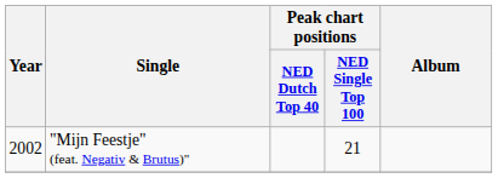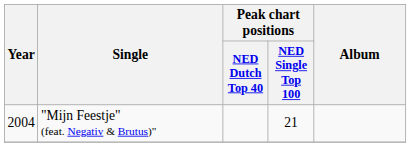 <table class="wikitable">
 <tr>
 <th align="center" rowspan="2" width="10">Year</th>
 <th align="center" rowspan="2" width="210">Single</th>
 <th align="center" colspan="2" width="100">Peak chart positions</th>
 <th align="center" rowspan="2" width="100">Album</th>
 </tr>
 <tr>
 <th scope="col" style="width:3em;font-size:90%;"><a href='#'>NED <br>Dutch <br>Top 40</a></th>
 <th scope="col" style="width:3em;font-size:90%;"><a href='#'>NED <br>Single <br>Top 100</a><br></th>
 </tr>
 <tr>
-<td style="text-align:center;" rowspan=1>2002</td>
+<td style="text-align:center;" rowspan=1>2004</td>
 <td>"Mijn Feestje"<br><small>(feat. <a href='#'>Negativ</a> & <a href='#'>Brutus</a>)"</small></td>
 <td style="text-align:center;"></td>
 <td style="text-align:center;">21</td>
 <td style="text-align:center;"></td>
 </tr>
 <tr>
 </tr>
 </table>
